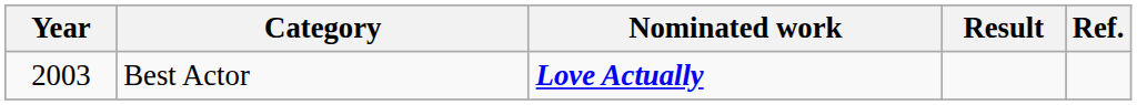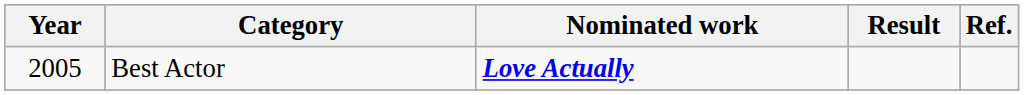 <table class=wikitable>
 <tr>
 <th scope="col" style="width:5em;">Year</th>
 <th scope="col" style="width:26em;">Category</th>
 <th scope="col" style="width:25em;">Nominated work</th>
 <th scope="col" style="width:5em;">Result</th>
 <th>Ref.</th>
 </tr>
 <tr>
-<td style="text-align:center;">2003</td>
+<td style="text-align:center;">2005</td>
 <td>Best Actor</td>
 <td><strong><em><a href='#'>Love Actually</a></em></strong></td>
 <td></td>
 <td></td>
 </tr>
 </table>
